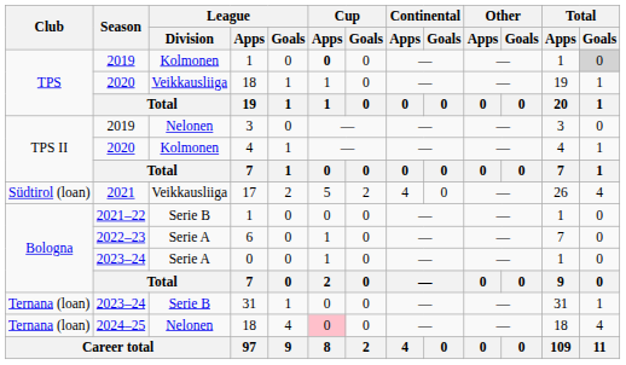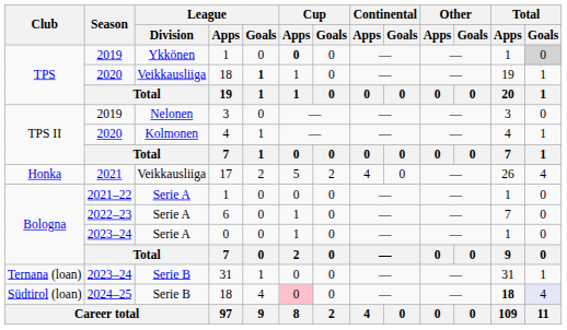 <table class="wikitable" style="text-align: center">
 <tr>
 <th rowspan="2">Club</th>
 <th rowspan="2">Season</th>
 <th colspan="3">League</th>
 <th colspan="2">Cup</th>
 <th colspan="2">Continental</th>
 <th colspan="2">Other</th>
 <th colspan="2">Total</th>
 </tr>
 <tr>
 <th>Division</th>
 <th>Apps</th>
 <th>Goals</th>
 <th>Apps</th>
 <th>Goals</th>
 <th>Apps</th>
 <th>Goals</th>
 <th>Apps</th>
 <th>Goals</th>
 <th>Apps</th>
 <th>Goals</th>
 </tr>
 <tr>
 <td rowspan="3"><a href='#'>TPS</a></td>
 <td><a href='#'>2019</a></td>
-<td><a href='#'>Kolmonen</a></td>
+<td><a href='#'>Ykkönen</a></td>
 <td>1</td>
 <td>0</td>
 <td><strong>0</strong></td>
 <td>0</td>
 <td colspan="2">—</td>
 <td colspan="2">—</td>
 <td>1</td>
 <td style="background: lightgrey;">0</td>
 </tr>
 <tr>
 <td><a href='#'>2020</a></td>
 <td><a href='#'>Veikkausliiga</a></td>
 <td>18</td>
-<td>1</td>
+<td><strong>1</strong></td>
 <td>1</td>
 <td>0</td>
 <td colspan="2">—</td>
 <td colspan="2">—</td>
 <td>19</td>
 <td>1</td>
 </tr>
 <tr>
 <th colspan="2">Total</th>
 <th>19</th>
 <th>1</th>
 <th>1</th>
 <th>0</th>
 <th>0</th>
 <th>0</th>
 <th>0</th>
 <th>0</th>
 <th>20</th>
 <th>1</th>
 </tr>
 <tr>
 <td rowspan=3>TPS II</td>
 <td>2019</td>
 <td><a href='#'>Nelonen</a></td>
 <td>3</td>
 <td>0</td>
 <td colspan="2">—</td>
 <td colspan="2">—</td>
 <td colspan="2">—</td>
 <td>3</td>
 <td>0</td>
 </tr>
 <tr>
 <td><a href='#'>2020</a></td>
 <td><a href='#'>Kolmonen</a></td>
 <td>4</td>
 <td>1</td>
 <td colspan="2">—</td>
 <td colspan="2">—</td>
 <td colspan="2">—</td>
 <td>4</td>
 <td>1</td>
 </tr>
 <tr>
 <th colspan=2>Total</th>
 <th>7</th>
 <th>1</th>
 <th>0</th>
 <th>0</th>
 <th>0</th>
 <th>0</th>
 <th>0</th>
 <th>0</th>
 <th>7</th>
 <th>1</th>
 </tr>
 <tr>
-<td><a href='#'>Südtirol</a> (loan)</td>
+<td><a href='#'>Honka</a></td>
 <td><a href='#'>2021</a></td>
 <td>Veikkausliiga</td>
 <td>17</td>
 <td>2</td>
 <td>5</td>
 <td>2</td>
 <td>4</td>
 <td>0</td>
 <td colspan="2">—</td>
 <td>26</td>
 <td>4</td>
 </tr>
 <tr>
 <td rowspan="4"><a href='#'>Bologna</a></td>
 <td><a href='#'>2021–22</a></td>
-<td>Serie B</td>
+<td><a href='#'>Serie A</a></td>
 <td>1</td>
 <td>0</td>
 <td>0</td>
 <td>0</td>
 <td colspan="2">—</td>
 <td colspan="2">—</td>
 <td>1</td>
 <td>0</td>
 </tr>
 <tr>
 <td><a href='#'>2022–23</a></td>
 <td>Serie A</td>
 <td>6</td>
 <td>0</td>
 <td>1</td>
 <td>0</td>
 <td colspan="2">—</td>
 <td colspan="2">—</td>
 <td>7</td>
 <td>0</td>
 </tr>
 <tr>
 <td><a href='#'>2023–24</a></td>
 <td>Serie A</td>
 <td>0</td>
 <td>0</td>
 <td>1</td>
 <td>0</td>
 <td colspan="2">—</td>
 <td colspan="2">—</td>
 <td>1</td>
 <td>0</td>
 </tr>
 <tr>
 <th colspan=2>Total</th>
 <th>7</th>
 <th>0</th>
 <th>2</th>
 <th>0</th>
 <th colspan="2">—</th>
 <th>0</th>
 <th>0</th>
 <th>9</th>
 <th>0</th>
 </tr>
 <tr>
 <td><a href='#'>Ternana</a> (loan)</td>
 <td><a href='#'>2023–24</a></td>
 <td><a href='#'>Serie B</a></td>
 <td>31</td>
 <td>1</td>
 <td>0</td>
 <td>0</td>
 <td colspan="2">—</td>
 <td colspan="2">—</td>
 <td>31</td>
 <td>1</td>
 </tr>
 <tr>
-<td><a href='#'>Ternana</a> (loan)</td>
+<td><a href='#'>Südtirol</a> (loan)</td>
 <td><a href='#'>2024–25</a></td>
-<td><a href='#'>Nelonen</a></td>
+<td>Serie B</td>
 <td>18</td>
 <td>4</td>
 <td style="background: pink;">0</td>
 <td>0</td>
 <td colspan="2">—</td>
 <td colspan="2">—</td>
-<td>18</td>
-<td>4</td>
+<td><strong>18</strong></td>
+<td style="background: lavender;">4</td>
 </tr>
 <tr>
 <th colspan=3>Career total</th>
 <th>97</th>
 <th>9</th>
 <th>8</th>
 <th>2</th>
 <th>4</th>
 <th>0</th>
 <th>0</th>
 <th>0</th>
 <th>109</th>
 <th>11</th>
 </tr>
 </table>
